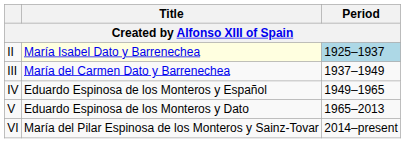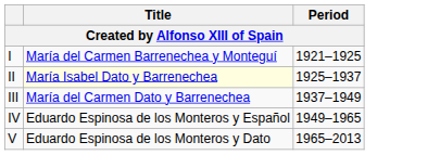 <table class="wikitable">
 <tr>
 <th></th>
 <th>Title</th>
 <th>Period</th>
 </tr>
 <tr bgcolor="#dddddd" |>
 <th colspan="3">Created by <a href='#'>Alfonso XIII of Spain</a></th>
 </tr>
 <tr>
+<td>I</td>
+<td><a href='#'>María del Carmen Barrenechea y Monteguí</a></td>
+<td>1921–1925</td>
+</tr>
+<tr>
 <td>II</td>
 <td style="background: lightyellow;"><a href='#'>María Isabel Dato y Barrenechea</a></td>
-<td style="background: lightblue;">1925–1937</td>
+<td>1925–1937</td>
 </tr>
 <tr>
 <td>III</td>
 <td><a href='#'>María del Carmen Dato y Barrenechea</a></td>
 <td>1937–1949</td>
 </tr>
 <tr>
 <td>IV</td>
 <td>Eduardo Espinosa de los Monteros y Español</td>
 <td>1949–1965</td>
 </tr>
 <tr>
 <td>V</td>
 <td>Eduardo Espinosa de los Monteros y Dato</td>
 <td>1965–2013</td>
 </tr>
-<tr>
-<td>VI</td>
-<td>María del Pilar Espinosa de los Monteros y Sainz-Tovar</td>
-<td>2014–present</td>
-</tr>
 </table>
